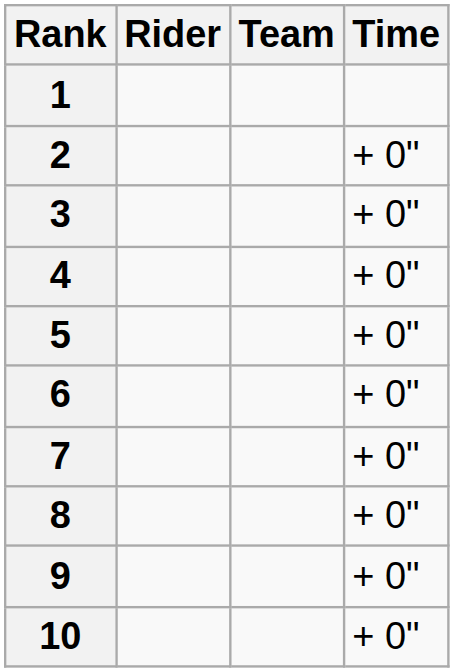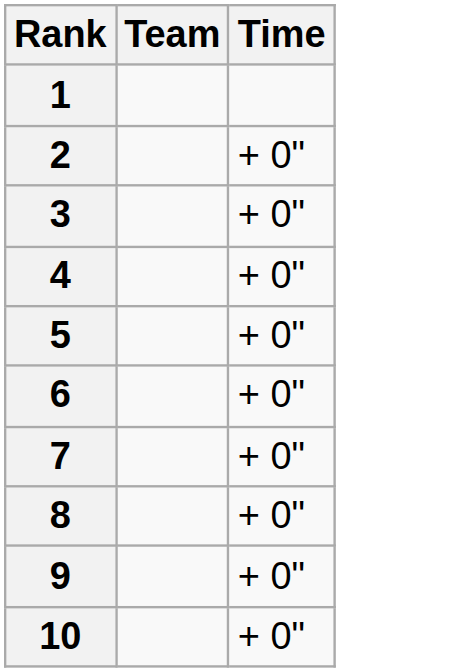 <table class="wikitable">
 <tr>
 <th scope="col">Rank</th>
-<th scope="col">Rider</th>
 <th scope="col">Team</th>
 <th scope="col">Time</th>
 </tr>
 <tr>
 <th scope="row">1</th>
 <td></td>
 <td></td>
-<td></td>
 </tr>
 <tr>
 <th scope="row">2</th>
-<td></td>
 <td></td>
 <td>+ 0"</td>
 </tr>
 <tr>
 <th scope="row">3</th>
 <td></td>
-<td></td>
 <td>+ 0"</td>
 </tr>
 <tr>
 <th scope="row">4</th>
-<td></td>
 <td></td>
 <td>+ 0"</td>
 </tr>
 <tr>
 <th scope="row">5</th>
 <td></td>
-<td></td>
 <td>+ 0"</td>
 </tr>
 <tr>
 <th>6</th>
-<td></td>
 <td></td>
 <td>+ 0"</td>
 </tr>
 <tr>
 <th>7</th>
 <td></td>
-<td></td>
 <td>+ 0"</td>
 </tr>
 <tr>
 <th>8</th>
-<td></td>
 <td></td>
 <td>+ 0"</td>
 </tr>
 <tr>
 <th>9</th>
 <td></td>
-<td></td>
 <td>+ 0"</td>
 </tr>
 <tr>
 <th>10</th>
 <td></td>
-<td></td>
 <td>+ 0"</td>
 </tr>
 </table>
